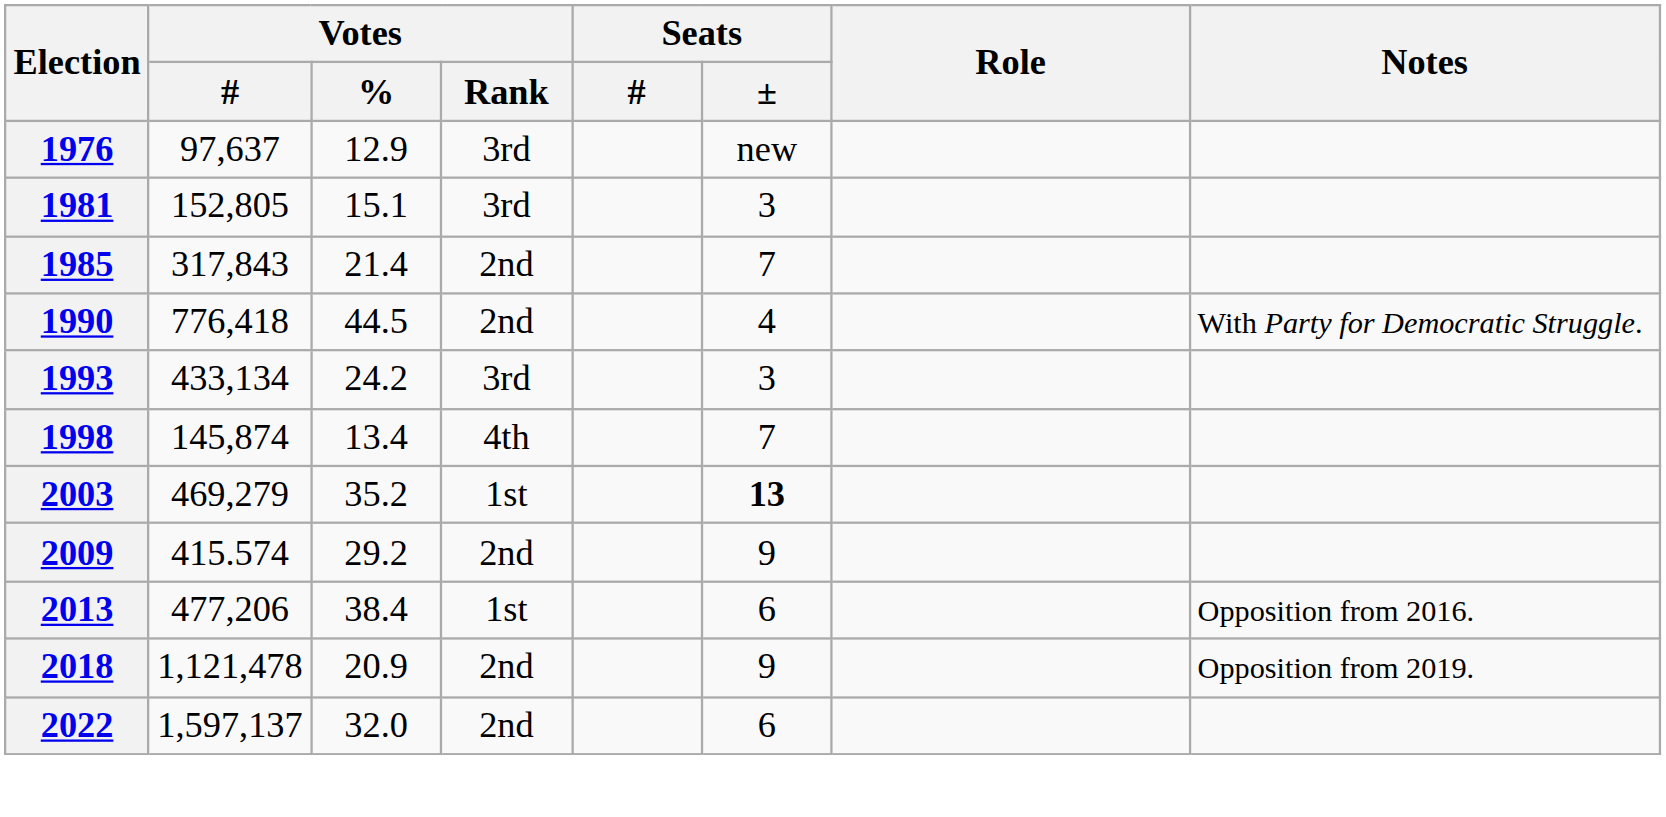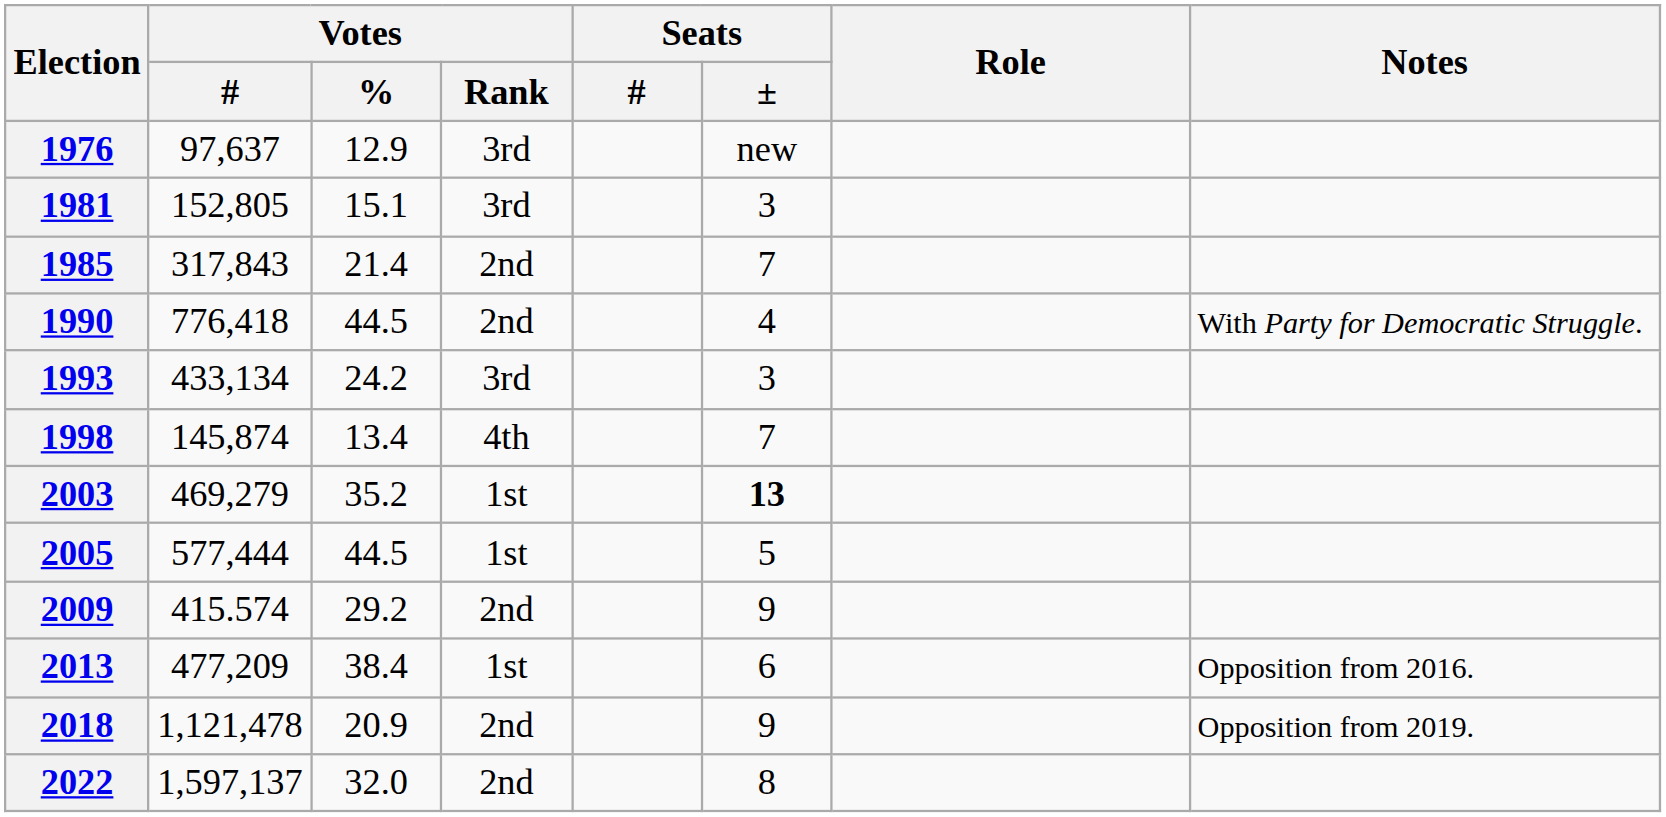 <table class=wikitable style="text-align:center;">
 <tr>
 <th rowspan=2>Election</th>
 <th colspan=3>Votes</th>
 <th colspan=2>Seats</th>
 <th style="width:150px" rowspan=2>Role</th>
 <th style="width:200px" rowspan=2>Notes</th>
 </tr>
 <tr>
 <th style="width:50px">#</th>
 <th style="width:50px">%</th>
 <th style="width:50px">Rank</th>
 <th style="width:50px">#</th>
 <th style="width:50px">±</th>
 </tr>
 <tr>
 <th><a href='#'>1976</a></th>
 <td>97,637</td>
 <td>12.9</td>
 <td>3rd</td>
 <td style="text-align:right;"></td>
 <td>new</td>
 <td></td>
 <td style="text-align:left"></td>
 </tr>
 <tr>
 <th><a href='#'>1981</a></th>
 <td>152,805</td>
 <td>15.1</td>
 <td>3rd</td>
 <td style="text-align:right;"></td>
 <td> 3</td>
 <td></td>
 <td style="text-align:left"></td>
 </tr>
 <tr>
 <th><a href='#'>1985</a></th>
 <td>317,843</td>
 <td>21.4</td>
 <td>2nd</td>
 <td style="text-align:right;"></td>
 <td> 7</td>
 <td></td>
 <td style="text-align:left"></td>
 </tr>
 <tr>
 <th><a href='#'>1990</a></th>
 <td>776,418</td>
 <td>44.5</td>
 <td>2nd</td>
 <td style="text-align:right;"></td>
 <td> 4</td>
 <td></td>
 <td style="text-align:left"><small>With <em>Party for Democratic Struggle</em>.</small></td>
 </tr>
 <tr>
 <th><a href='#'>1993</a></th>
 <td>433,134</td>
 <td>24.2</td>
 <td>3rd</td>
 <td style="text-align:right;"></td>
 <td> 3</td>
 <td></td>
 <td style="text-align:left"></td>
 </tr>
 <tr>
 <th><a href='#'>1998</a></th>
 <td>145,874</td>
 <td>13.4</td>
 <td>4th</td>
 <td style="text-align:right;"></td>
 <td> 7</td>
 <td></td>
 <td style="text-align:left"></td>
 </tr>
 <tr>
 <th><a href='#'>2003</a></th>
 <td>469,279</td>
 <td>35.2</td>
 <td>1st</td>
 <td style="text-align:right;"></td>
 <td><strong> 13</strong></td>
 <td></td>
 <td style="text-align:left"></td>
 </tr>
 <tr>
+<th><a href='#'>2005</a></th>
+<td>577,444</td>
+<td>44.5</td>
+<td>1st</td>
+<td style="text-align:right;"></td>
+<td> 5</td>
+<td></small></td>
+<td style="text-align:left"></td>
+</tr>
+<tr>
 <th><a href='#'>2009</a></th>
 <td>415.574</td>
 <td>29.2</td>
 <td>2nd</td>
 <td style="text-align:right;"></td>
 <td> 9</td>
 <td></td>
 <td style="text-align:left"></td>
 </tr>
 <tr>
 <th><a href='#'>2013</a></th>
-<td>477,206</td>
+<td>477,209</td>
 <td>38.4</td>
 <td>1st</td>
 <td style="text-align:right;"></td>
 <td> 6</td>
 <td></td>
 <td style="text-align:left"><small>Opposition from 2016.</small></td>
 </tr>
 <tr>
 <th><a href='#'>2018</a></th>
 <td>1,121,478</td>
 <td>20.9</td>
 <td>2nd</td>
 <td style="text-align:right;"></td>
 <td> 9</td>
 <td></small></td>
 <td style="text-align:left"><small>Opposition from 2019.</small></td>
 </tr>
 <tr>
 <th><a href='#'>2022</a></th>
 <td>1,597,137</td>
 <td>32.0</td>
 <td>2nd</td>
 <td style="text-align:right;"></td>
-<td> 6</td>
+<td> 8</td>
 <td></td>
 </tr>
 </table>
